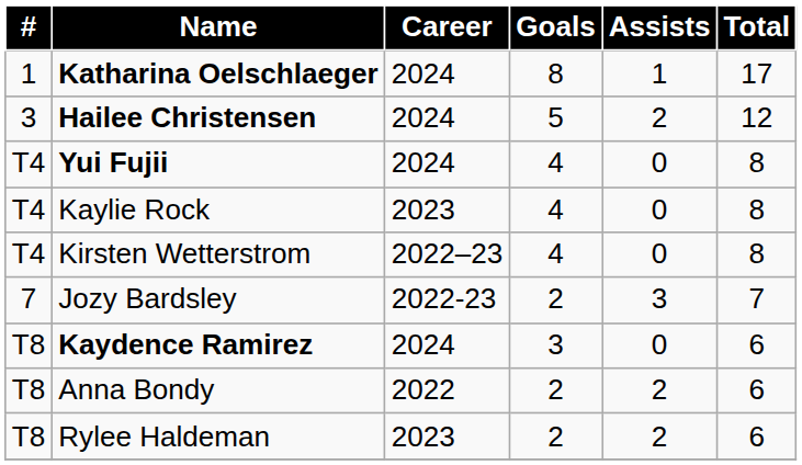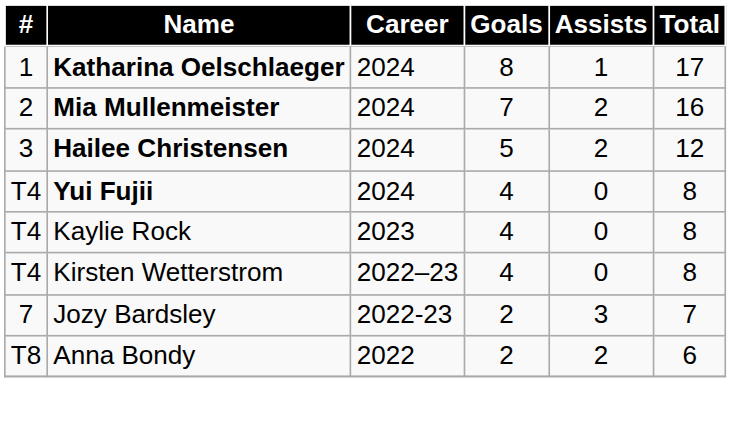 <table class="wikitable" style="text-align:center;">
 <tr>
 </tr>
 <tr>
 <th style="background:#000000; color:#FFFFFF; border:1px solid #FFFFFF;" scope="col">#</th>
 <th style="background:#000000; color:#FFFFFF; border:1px solid #FFFFFF;" scope="col">Name</th>
 <th style="background:#000000; color:#FFFFFF; border:1px solid #FFFFFF;" scope="col">Career</th>
 <th style="background:#000000; color:#FFFFFF; border:1px solid #FFFFFF;" scope="col">Goals</th>
 <th style="background:#000000; color:#FFFFFF; border:1px solid #FFFFFF;" scope="col">Assists</th>
 <th style="background:#000000; color:#FFFFFF; border:1px solid #FFFFFF;" scope="col">Total</th>
 </tr>
 <tr>
 <td>1</td>
 <td align="left"> <strong>Katharina Oelschlaeger</strong></td>
 <td align="left">2024</td>
 <td>8</td>
 <td>1</td>
 <td>17</td>
+</tr>
+<tr>
+<td>2</td>
+<td align="left"> <strong>Mia Mullenmeister</strong></td>
+<td align="left">2024</td>
+<td>7</td>
+<td>2</td>
+<td>16</td>
 </tr>
 <tr>
 <td>3</td>
 <td align="left"> <strong>Hailee Christensen</strong></td>
 <td align="left">2024</td>
 <td>5</td>
 <td>2</td>
 <td>12</td>
 </tr>
 <tr>
 <td>T4</td>
 <td align="left"> <strong>Yui Fujii</strong></td>
 <td align="left">2024</td>
 <td>4</td>
 <td>0</td>
 <td>8</td>
 </tr>
 <tr>
 <td>T4</td>
 <td align="left"> Kaylie Rock</td>
 <td align="left">2023</td>
 <td>4</td>
 <td>0</td>
 <td>8</td>
 </tr>
 <tr>
 <td>T4</td>
 <td align="left"> Kirsten Wetterstrom</td>
 <td align="left">2022–23</td>
 <td>4</td>
 <td>0</td>
 <td>8</td>
 </tr>
 <tr>
 <td>7</td>
 <td align="left"> Jozy Bardsley</td>
 <td align="left">2022-23</td>
 <td>2</td>
 <td>3</td>
 <td>7</td>
 </tr>
 <tr>
 <td>T8</td>
-<td align="left"> <strong>Kaydence Ramirez</strong></td>
-<td align="left">2024</td>
-<td>3</td>
-<td>0</td>
-<td>6</td>
-</tr>
-<tr>
-<td>T8</td>
 <td align="left"> Anna Bondy</td>
 <td align="left">2022</td>
 <td>2</td>
 <td>2</td>
 <td>6</td>
 </tr>
 <tr>
-<td>T8</td>
-<td align="left"> Rylee Haldeman</td>
-<td align="left">2023</td>
-<td>2</td>
-<td>2</td>
-<td>6</td>
-</tr>
-<tr>
 </tr>
 </table>
